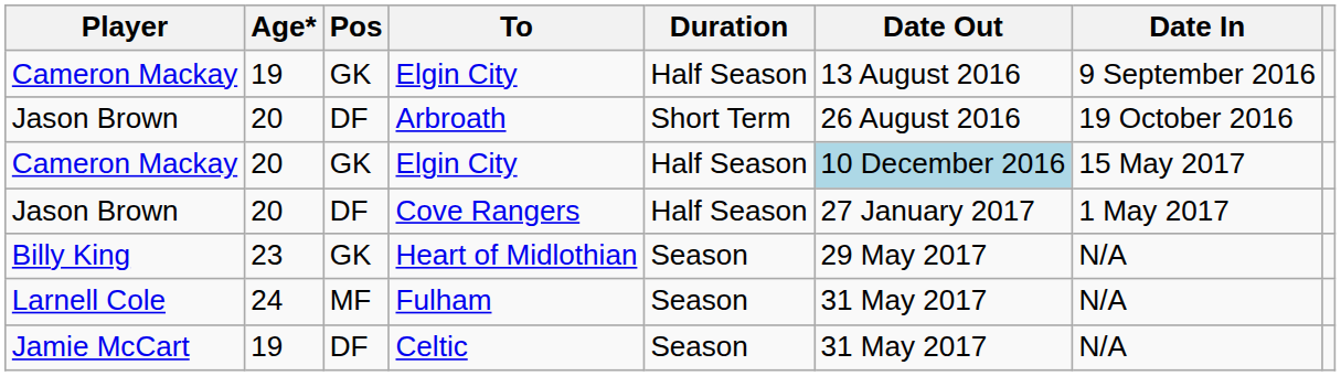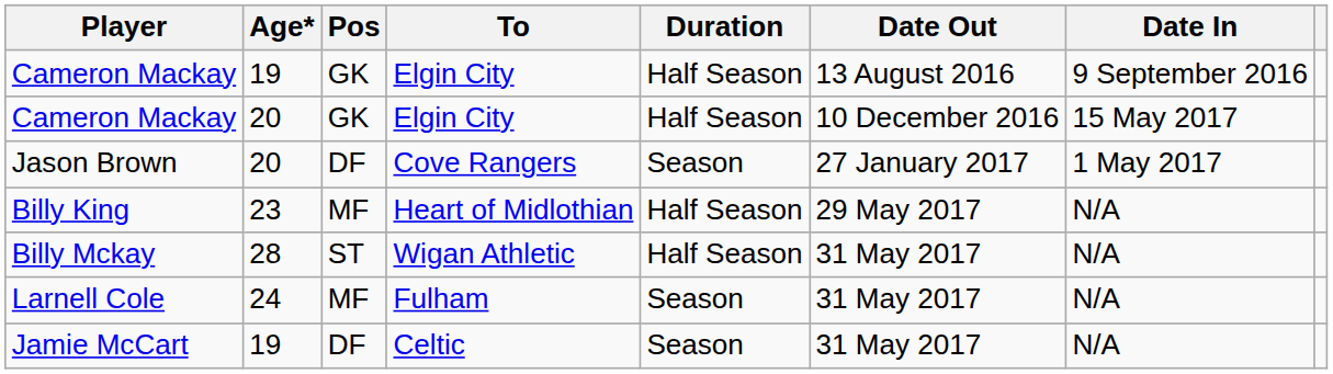 <table class="wikitable">
 <tr>
 <th>Player</th>
 <th>Age*</th>
 <th>Pos</th>
 <th>To</th>
 <th>Duration</th>
 <th>Date Out</th>
 <th>Date In</th>
 <th></th>
 </tr>
 <tr>
 <td> <a href='#'>Cameron Mackay</a></td>
 <td>19</td>
 <td>GK</td>
 <td> <a href='#'>Elgin City</a></td>
 <td>Half Season</td>
 <td>13 August 2016</td>
 <td>9 September 2016</td>
 <td></td>
 </tr>
 <tr>
-<td> Jason Brown</td>
-<td>20</td>
-<td>DF</td>
-<td> <a href='#'>Arbroath</a></td>
-<td>Short Term</td>
-<td>26 August 2016</td>
-<td>19 October 2016</td>
-<td></td>
-</tr>
-<tr>
 <td> <a href='#'>Cameron Mackay</a></td>
 <td>20</td>
 <td>GK</td>
 <td> <a href='#'>Elgin City</a></td>
 <td>Half Season</td>
-<td style="background: lightblue;">10 December 2016</td>
+<td>10 December 2016</td>
 <td>15 May 2017</td>
 <td></td>
 </tr>
 <tr>
 <td> Jason Brown</td>
 <td>20</td>
 <td>DF</td>
 <td> <a href='#'>Cove Rangers</a></td>
-<td>Half Season</td>
+<td>Season</td>
 <td>27 January 2017</td>
 <td>1 May 2017</td>
 <td></td>
 </tr>
 <tr>
 <td> <a href='#'>Billy King</a></td>
 <td>23</td>
-<td>GK</td>
+<td>MF</td>
 <td> <a href='#'>Heart of Midlothian</a></td>
-<td>Season</td>
+<td>Half Season</td>
 <td>29 May 2017</td>
+<td>N/A</td>
+<td></td>
+</tr>
+<tr>
+<td> <a href='#'>Billy Mckay</a></td>
+<td>28</td>
+<td>ST</td>
+<td> <a href='#'>Wigan Athletic</a></td>
+<td>Half Season</td>
+<td>31 May 2017</td>
 <td>N/A</td>
 <td></td>
 </tr>
 <tr>
 <td> <a href='#'>Larnell Cole</a></td>
 <td>24</td>
 <td>MF</td>
 <td> <a href='#'>Fulham</a></td>
 <td>Season</td>
 <td>31 May 2017</td>
 <td>N/A</td>
 <td></td>
 </tr>
 <tr>
 <td> <a href='#'>Jamie McCart</a></td>
 <td>19</td>
 <td>DF</td>
 <td> <a href='#'>Celtic</a></td>
 <td>Season</td>
 <td>31 May 2017</td>
 <td>N/A</td>
 <td></td>
 </tr>
 </table>
